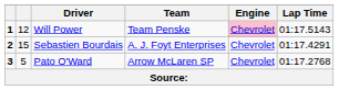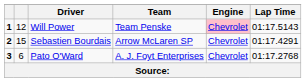 <table class="wikitable" style="font-size:95%;">
 <tr>
 </tr>
 <tr>
 <th></th>
 <th></th>
 <th>Driver</th>
 <th>Team</th>
 <th>Engine</th>
 <th>Lap Time</th>
 </tr>
 <tr>
 <td style="text-align:center;"><strong>1</strong></td>
 <td style="text-align:center;">12</td>
 <td> <a href='#'>Will Power</a> <strong></strong></td>
 <td><a href='#'>Team Penske</a></td>
 <td style="background: pink;"><a href='#'>Chevrolet</a></td>
 <td>01:17.5143</td>
 </tr>
 <tr>
 <td style="text-align:center;"><strong>2</strong></td>
 <td style="text-align:center;">15</td>
 <td> <a href='#'>Sebastien Bourdais</a> <strong></strong></td>
-<td><a href='#'>A. J. Foyt Enterprises</a></td>
+<td><a href='#'>Arrow McLaren SP</a></td>
 <td><a href='#'>Chevrolet</a></td>
 <td>01:17.4291</td>
 </tr>
 <tr>
 <td style="text-align:center;"><strong>3</strong></td>
-<td style="text-align:center;">5</td>
+<td style="text-align:center;">6</td>
 <td> <a href='#'>Pato O'Ward</a></td>
-<td><a href='#'>Arrow McLaren SP</a></td>
+<td><a href='#'>A. J. Foyt Enterprises</a></td>
 <td><a href='#'>Chevrolet</a></td>
 <td>01:17.2768</td>
 </tr>
 <tr>
 <th colspan=6>Source:</th>
 </tr>
 </table>
